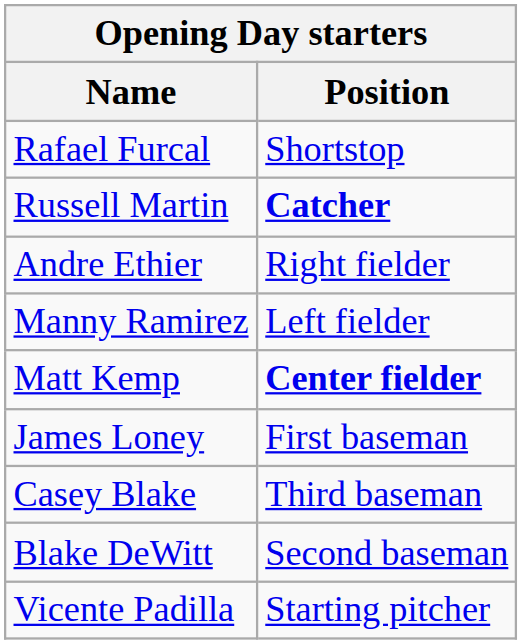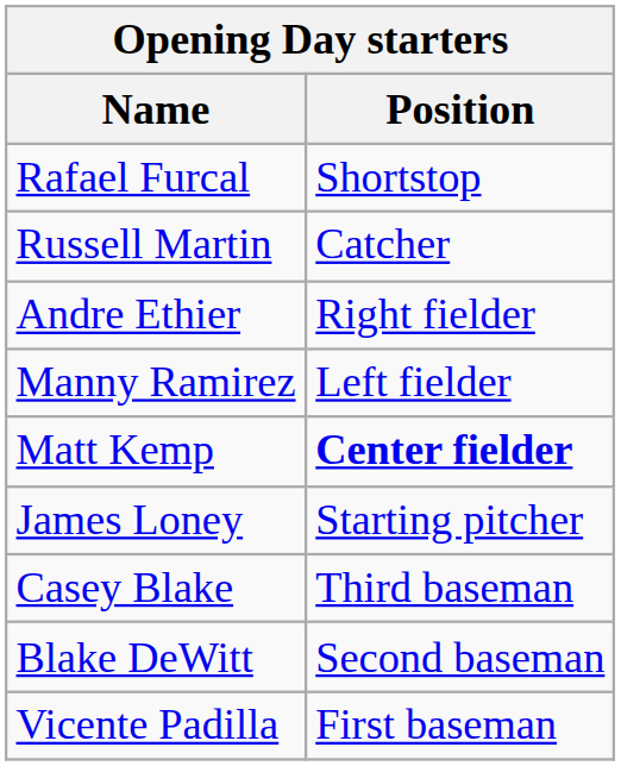 <table class="wikitable" style="text-align:left">
 <tr>
 <th colspan="2">Opening Day starters</th>
 </tr>
 <tr>
 <th>Name</th>
 <th>Position</th>
 </tr>
 <tr>
 <td><a href='#'>Rafael Furcal</a></td>
 <td><a href='#'>Shortstop</a></td>
 </tr>
 <tr>
 <td><a href='#'>Russell Martin</a></td>
-<td><strong><a href='#'>Catcher</a></strong></td>
+<td><a href='#'>Catcher</a></td>
 </tr>
 <tr>
 <td><a href='#'>Andre Ethier</a></td>
 <td><a href='#'>Right fielder</a></td>
 </tr>
 <tr>
 <td><a href='#'>Manny Ramirez</a></td>
 <td><a href='#'>Left fielder</a></td>
 </tr>
 <tr>
 <td><a href='#'>Matt Kemp</a></td>
 <td><strong><a href='#'>Center fielder</a></strong></td>
 </tr>
 <tr>
 <td><a href='#'>James Loney</a></td>
-<td><a href='#'>First baseman</a></td>
+<td><a href='#'>Starting pitcher</a></td>
 </tr>
 <tr>
 <td><a href='#'>Casey Blake</a></td>
 <td><a href='#'>Third baseman</a></td>
 </tr>
 <tr>
 <td><a href='#'>Blake DeWitt</a></td>
 <td><a href='#'>Second baseman</a></td>
 </tr>
 <tr>
 <td><a href='#'>Vicente Padilla</a></td>
-<td><a href='#'>Starting pitcher</a></td>
+<td><a href='#'>First baseman</a></td>
 </tr>
 </table>
